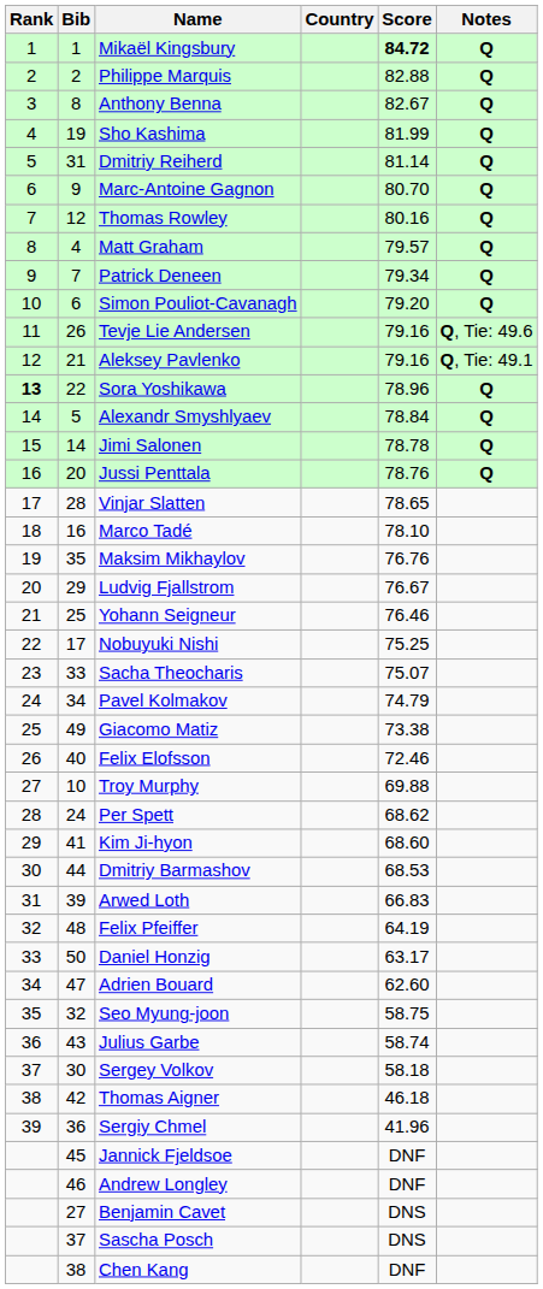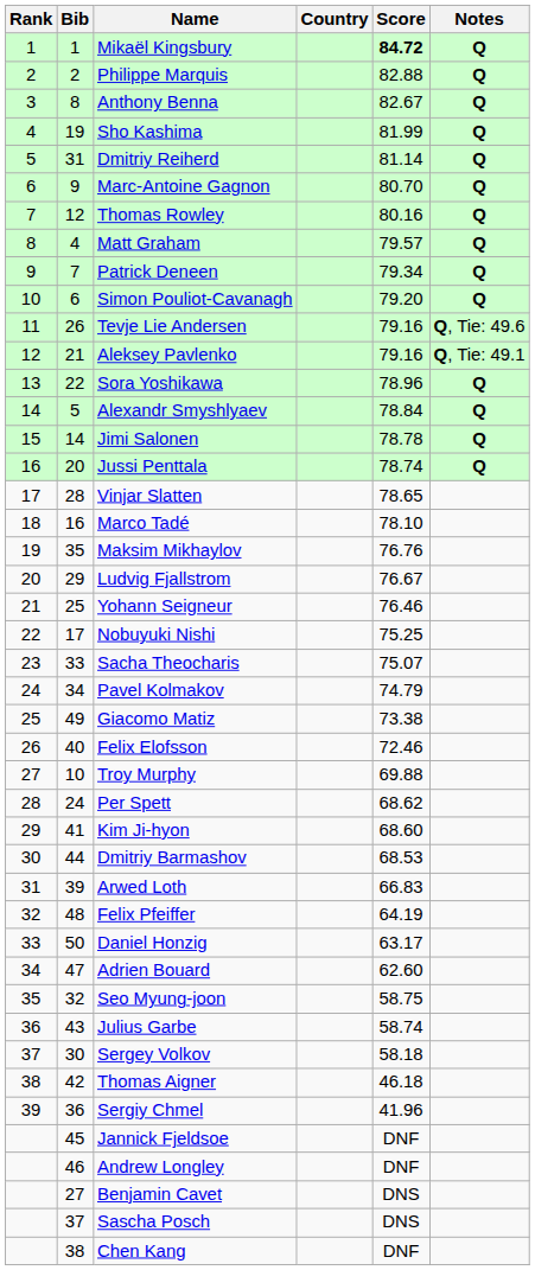 <table class="wikitable sortable" style="text-align:center">
 <tr>
 <th>Rank</th>
 <th>Bib</th>
 <th>Name</th>
 <th>Country</th>
 <th>Score</th>
 <th>Notes</th>
 </tr>
 <tr bgcolor="#ccffcc">
 <td>1</td>
 <td>1</td>
 <td align=left><a href='#'>Mikaël Kingsbury</a></td>
 <td align=left></td>
 <td><strong>84.72</strong></td>
 <td><strong>Q</strong></td>
 </tr>
 <tr bgcolor="#ccffcc">
 <td>2</td>
 <td>2</td>
 <td align=left><a href='#'>Philippe Marquis</a></td>
 <td align=left></td>
 <td>82.88</td>
 <td><strong>Q</strong></td>
 </tr>
 <tr bgcolor="#ccffcc">
 <td>3</td>
 <td>8</td>
 <td align=left><a href='#'>Anthony Benna</a></td>
 <td align=left></td>
 <td>82.67</td>
 <td><strong>Q</strong></td>
 </tr>
 <tr bgcolor="#ccffcc">
 <td>4</td>
 <td>19</td>
 <td align=left><a href='#'>Sho Kashima</a></td>
 <td align=left></td>
 <td>81.99</td>
 <td><strong>Q</strong></td>
 </tr>
 <tr bgcolor="#ccffcc">
 <td>5</td>
 <td>31</td>
 <td align=left><a href='#'>Dmitriy Reiherd</a></td>
 <td align=left></td>
 <td>81.14</td>
 <td><strong>Q</strong></td>
 </tr>
 <tr bgcolor="#ccffcc">
 <td>6</td>
 <td>9</td>
 <td align=left><a href='#'>Marc-Antoine Gagnon</a></td>
 <td align=left></td>
 <td>80.70</td>
 <td><strong>Q</strong></td>
 </tr>
 <tr bgcolor="#ccffcc">
 <td>7</td>
 <td>12</td>
 <td align=left><a href='#'>Thomas Rowley</a></td>
 <td align=left></td>
 <td>80.16</td>
 <td><strong>Q</strong></td>
 </tr>
 <tr bgcolor="#ccffcc">
 <td>8</td>
 <td>4</td>
 <td align=left><a href='#'>Matt Graham</a></td>
 <td align=left></td>
 <td>79.57</td>
 <td><strong>Q</strong></td>
 </tr>
 <tr bgcolor="#ccffcc">
 <td>9</td>
 <td>7</td>
 <td align=left><a href='#'>Patrick Deneen</a></td>
 <td align=left></td>
 <td>79.34</td>
 <td><strong>Q</strong></td>
 </tr>
 <tr bgcolor="#ccffcc">
 <td>10</td>
 <td>6</td>
 <td align=left><a href='#'>Simon Pouliot-Cavanagh</a></td>
 <td align=left></td>
 <td>79.20</td>
 <td><strong>Q</strong></td>
 </tr>
 <tr bgcolor="#ccffcc">
 <td>11</td>
 <td>26</td>
 <td align=left><a href='#'>Tevje Lie Andersen</a></td>
 <td align=left></td>
 <td>79.16</td>
 <td><strong>Q</strong>, Tie: 49.6</td>
 </tr>
 <tr bgcolor="#ccffcc">
 <td>12</td>
 <td>21</td>
 <td align=left><a href='#'>Aleksey Pavlenko</a></td>
 <td align=left></td>
 <td>79.16</td>
 <td><strong>Q</strong>, Tie: 49.1</td>
 </tr>
 <tr bgcolor="#ccffcc">
-<td><strong>13</strong></td>
+<td>13</td>
 <td>22</td>
 <td align=left><a href='#'>Sora Yoshikawa</a></td>
 <td align=left></td>
 <td>78.96</td>
 <td><strong>Q</strong></td>
 </tr>
 <tr bgcolor="#ccffcc">
 <td>14</td>
 <td>5</td>
 <td align=left><a href='#'>Alexandr Smyshlyaev</a></td>
 <td align=left></td>
 <td>78.84</td>
 <td><strong>Q</strong></td>
 </tr>
 <tr bgcolor="#ccffcc">
 <td>15</td>
 <td>14</td>
 <td align=left><a href='#'>Jimi Salonen</a></td>
 <td align=left></td>
 <td>78.78</td>
 <td><strong>Q</strong></td>
 </tr>
 <tr bgcolor="#ccffcc">
 <td>16</td>
 <td>20</td>
 <td align=left><a href='#'>Jussi Penttala</a></td>
 <td align=left></td>
-<td>78.76</td>
+<td>78.74</td>
 <td><strong>Q</strong></td>
 </tr>
 <tr>
 <td>17</td>
 <td>28</td>
 <td align=left><a href='#'>Vinjar Slatten</a></td>
 <td align=left></td>
 <td>78.65</td>
 <td></td>
 </tr>
 <tr>
 <td>18</td>
 <td>16</td>
 <td align=left><a href='#'>Marco Tadé</a></td>
 <td align=left></td>
 <td>78.10</td>
 <td></td>
 </tr>
 <tr>
 <td>19</td>
 <td>35</td>
 <td align=left><a href='#'>Maksim Mikhaylov</a></td>
 <td align=left></td>
 <td>76.76</td>
 <td></td>
 </tr>
 <tr>
 <td>20</td>
 <td>29</td>
 <td align=left><a href='#'>Ludvig Fjallstrom</a></td>
 <td align=left></td>
 <td>76.67</td>
 <td></td>
 </tr>
 <tr>
 <td>21</td>
 <td>25</td>
 <td align=left><a href='#'>Yohann Seigneur</a></td>
 <td align=left></td>
 <td>76.46</td>
 <td></td>
 </tr>
 <tr>
 <td>22</td>
 <td>17</td>
 <td align=left><a href='#'>Nobuyuki Nishi</a></td>
 <td align=left></td>
 <td>75.25</td>
 <td></td>
 </tr>
 <tr>
 <td>23</td>
 <td>33</td>
 <td align=left><a href='#'>Sacha Theocharis</a></td>
 <td align=left></td>
 <td>75.07</td>
 <td></td>
 </tr>
 <tr>
 <td>24</td>
 <td>34</td>
 <td align=left><a href='#'>Pavel Kolmakov</a></td>
 <td align=left></td>
 <td>74.79</td>
 <td></td>
 </tr>
 <tr>
 <td>25</td>
 <td>49</td>
 <td align=left><a href='#'>Giacomo Matiz</a></td>
 <td align=left></td>
 <td>73.38</td>
 <td></td>
 </tr>
 <tr>
 <td>26</td>
 <td>40</td>
 <td align=left><a href='#'>Felix Elofsson</a></td>
 <td align=left></td>
 <td>72.46</td>
 <td></td>
 </tr>
 <tr>
 <td>27</td>
 <td>10</td>
 <td align=left><a href='#'>Troy Murphy</a></td>
 <td align=left></td>
 <td>69.88</td>
 <td></td>
 </tr>
 <tr>
 <td>28</td>
 <td>24</td>
 <td align=left><a href='#'>Per Spett</a></td>
 <td align=left></td>
 <td>68.62</td>
 <td></td>
 </tr>
 <tr>
 <td>29</td>
 <td>41</td>
 <td align=left><a href='#'>Kim Ji-hyon</a></td>
 <td align=left></td>
 <td>68.60</td>
 <td></td>
 </tr>
 <tr>
 <td>30</td>
 <td>44</td>
 <td align=left><a href='#'>Dmitriy Barmashov</a></td>
 <td align=left></td>
 <td>68.53</td>
 <td></td>
 </tr>
 <tr>
 <td>31</td>
 <td>39</td>
 <td align=left><a href='#'>Arwed Loth</a></td>
 <td align=left></td>
 <td>66.83</td>
 <td></td>
 </tr>
 <tr>
 <td>32</td>
 <td>48</td>
 <td align=left><a href='#'>Felix Pfeiffer</a></td>
 <td align=left></td>
 <td>64.19</td>
 <td></td>
 </tr>
 <tr>
 <td>33</td>
 <td>50</td>
 <td align=left><a href='#'>Daniel Honzig</a></td>
 <td align=left></td>
 <td>63.17</td>
 <td></td>
 </tr>
 <tr>
 <td>34</td>
 <td>47</td>
 <td align=left><a href='#'>Adrien Bouard</a></td>
 <td align=left></td>
 <td>62.60</td>
 <td></td>
 </tr>
 <tr>
 <td>35</td>
 <td>32</td>
 <td align=left><a href='#'>Seo Myung-joon</a></td>
 <td align=left></td>
 <td>58.75</td>
 <td></td>
 </tr>
 <tr>
 <td>36</td>
 <td>43</td>
 <td align=left><a href='#'>Julius Garbe</a></td>
 <td align=left></td>
 <td>58.74</td>
 <td></td>
 </tr>
 <tr>
 <td>37</td>
 <td>30</td>
 <td align=left><a href='#'>Sergey Volkov</a></td>
 <td align=left></td>
 <td>58.18</td>
 <td></td>
 </tr>
 <tr>
 <td>38</td>
 <td>42</td>
 <td align=left><a href='#'>Thomas Aigner</a></td>
 <td align=left></td>
 <td>46.18</td>
 <td></td>
 </tr>
 <tr>
 <td>39</td>
 <td>36</td>
 <td align=left><a href='#'>Sergiy Chmel</a></td>
 <td align=left></td>
 <td>41.96</td>
 <td></td>
 </tr>
 <tr>
 <td></td>
 <td>45</td>
 <td align=left><a href='#'>Jannick Fjeldsoe</a></td>
 <td align=left></td>
 <td>DNF</td>
 <td></td>
 </tr>
 <tr>
 <td></td>
 <td>46</td>
 <td align=left><a href='#'>Andrew Longley</a></td>
 <td align=left></td>
 <td>DNF</td>
 <td></td>
 </tr>
 <tr>
 <td></td>
 <td>27</td>
 <td align=left><a href='#'>Benjamin Cavet</a></td>
 <td align=left></td>
 <td>DNS</td>
 <td></td>
 </tr>
 <tr>
 <td></td>
 <td>37</td>
 <td align=left><a href='#'>Sascha Posch</a></td>
 <td align=left></td>
 <td>DNS</td>
 <td></td>
 </tr>
 <tr>
 <td></td>
 <td>38</td>
 <td align=left><a href='#'>Chen Kang</a></td>
 <td align=left></td>
 <td>DNF</td>
 <td></td>
 </tr>
 </table>
